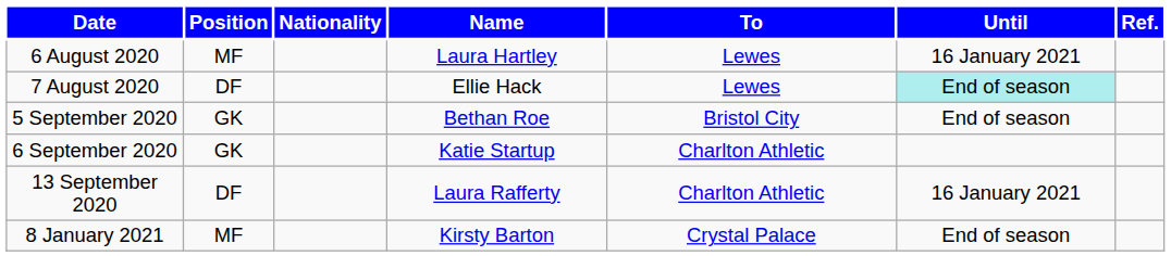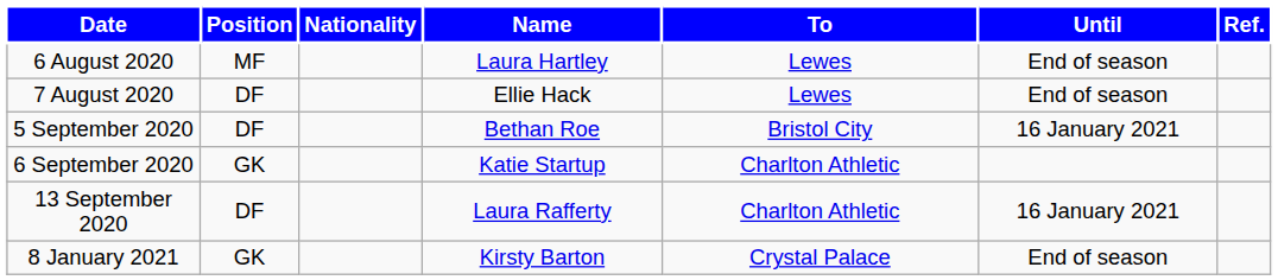 <table class="wikitable" style="text-align:center; font-size:90%; ">
 <tr>
 <th style="background:#0000FF;color:white;border:2px solid #ffffff; width:120px;">Date</th>
 <th style="background:#0000FF;color:white;border:2px solid #ffffff; width:50px;">Position</th>
 <th style="background:#0000FF;color:white;border:2px solid #ffffff; width:50px;">Nationality</th>
 <th style="background:#0000FF;color:white;border:2px solid #ffffff; width:150px;">Name</th>
 <th style="background:#0000FF;color:white;border:2px solid #ffffff; width:200px;">To</th>
 <th style="background:#0000FF;color:white;border:2px solid #ffffff; width:150px;">Until</th>
 <th style="background:#0000FF;color:white;border:2px solid #ffffff; width:25px;">Ref.</th>
 </tr>
 <tr>
 <td>6 August 2020</td>
 <td>MF</td>
 <td></td>
 <td><a href='#'>Laura Hartley</a></td>
 <td> <a href='#'>Lewes</a></td>
-<td>16 January 2021</td>
+<td>End of season</td>
 <td></td>
 </tr>
 <tr>
 <td>7 August 2020</td>
 <td>DF</td>
 <td></td>
 <td>Ellie Hack</td>
 <td> <a href='#'>Lewes</a></td>
-<td style="background: paleturquoise;">End of season</td>
+<td>End of season</td>
 <td></td>
 </tr>
 <tr>
 <td>5 September 2020</td>
-<td>GK</td>
+<td>DF</td>
 <td></td>
 <td><a href='#'>Bethan Roe</a></td>
 <td> <a href='#'>Bristol City</a></td>
-<td>End of season</td>
+<td>16 January 2021</td>
 <td></td>
 </tr>
 <tr>
 <td>6 September 2020</td>
 <td>GK</td>
 <td></td>
 <td><a href='#'>Katie Startup</a></td>
 <td> <a href='#'>Charlton Athletic</a></td>
 <td></td>
 <td></td>
 </tr>
 <tr>
 <td>13 September 2020</td>
 <td>DF</td>
 <td></td>
 <td><a href='#'>Laura Rafferty</a></td>
 <td> <a href='#'>Charlton Athletic</a></td>
 <td>16 January 2021</td>
 <td></td>
 </tr>
 <tr>
 <td>8 January 2021</td>
-<td>MF</td>
+<td>GK</td>
 <td></td>
 <td><a href='#'>Kirsty Barton</a></td>
 <td> <a href='#'>Crystal Palace</a></td>
 <td>End of season</td>
 <td></td>
 </tr>
 </table>
